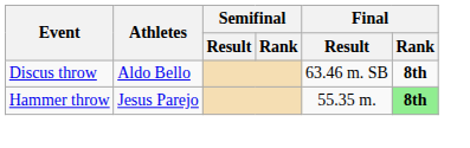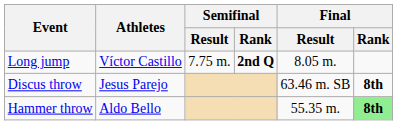 <table class="wikitable" style="font-size:90%;">
 <tr>
 <th rowspan=2>Event</th>
 <th rowspan=2>Athletes</th>
 <th colspan=2>Semifinal</th>
 <th colspan=2>Final</th>
 </tr>
 <tr>
 <th>Result</th>
 <th>Rank</th>
 <th>Result</th>
 <th>Rank</th>
 </tr>
 <tr>
+<td><a href='#'>Long jump</a></td>
+<td><a href='#'>Víctor Castillo</a></td>
+<td align=center>7.75 m.</td>
+<td align=center><strong>2nd Q</strong></td>
+<td align=center>8.05 m.</td>
+<td align=center></td>
+</tr>
+<tr>
 <td><a href='#'>Discus throw</a></td>
-<td><a href='#'>Aldo Bello</a></td>
+<td><a href='#'>Jesus Parejo</a></td>
 <td colspan="2" style="background:wheat;"></td>
 <td align=center>63.46 m. SB</td>
 <td align=center><strong>8th</strong></td>
 </tr>
 <tr>
 <td><a href='#'>Hammer throw</a></td>
-<td><a href='#'>Jesus Parejo</a></td>
+<td><a href='#'>Aldo Bello</a></td>
 <td colspan="2" style="background:wheat;"></td>
 <td align=center>55.35 m.</td>
 <td align=center style="background: lightgreen;"><strong>8th</strong></td>
 </tr>
 </table>
